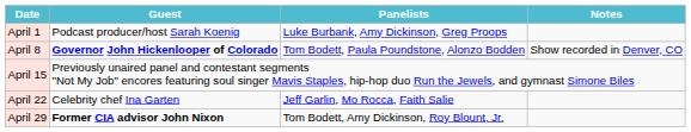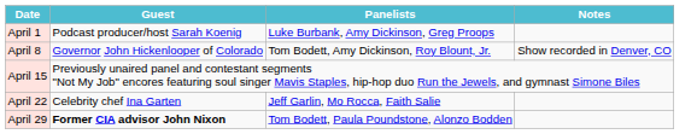 <table class="wikitable">
 <tr>
 <th style="background:#4DBCD0;color:#FFFFFF;">Date</th>
 <th style="background:#4DBCD0;color:#FFFFFF;">Guest</th>
 <th style="background:#4DBCD0;color:#FFFFFF;">Panelists</th>
 <th style="background:#4DBCD0;color:#FFFFFF;">Notes</th>
 </tr>
 <tr>
 <td style="background:#FFE3DF;color:#000000;">April 1</td>
 <td>Podcast producer/host <a href='#'>Sarah Koenig</a></td>
 <td><a href='#'>Luke Burbank</a>, <a href='#'>Amy Dickinson</a>, <a href='#'>Greg Proops</a></td>
 <td></td>
 </tr>
 <tr>
 <td style="background:#FFE3DF;color:#000000;">April 8</td>
-<td><strong><a href='#'>Governor</a> <a href='#'>John Hickenlooper</a> of <a href='#'>Colorado</a></strong></td>
-<td><a href='#'>Tom Bodett</a>, <a href='#'>Paula Poundstone</a>, <a href='#'>Alonzo Bodden</a></td>
+<td><a href='#'>Governor</a> <a href='#'>John Hickenlooper</a> of <a href='#'>Colorado</a></td>
+<td>Tom Bodett, Amy Dickinson, <a href='#'>Roy Blount, Jr.</a></td>
 <td>Show recorded in <a href='#'>Denver, CO</a> </td>
 </tr>
 <tr>
 <td style="background:#FFE3DF;color:#000000;">April 15</td>
 <td colspan="3">Previously unaired panel and contestant segments<br>"Not My Job" encores featuring soul singer <a href='#'>Mavis Staples</a>, hip-hop duo <a href='#'>Run the Jewels</a>, and gymnast <a href='#'>Simone Biles</a></td>
 </tr>
 <tr>
 <td style="background:#FFE3DF;color:#000000;">April 22</td>
 <td>Celebrity chef <a href='#'>Ina Garten</a></td>
 <td><a href='#'>Jeff Garlin</a>, <a href='#'>Mo Rocca</a>, <a href='#'>Faith Salie</a></td>
 <td></td>
 </tr>
 <tr>
 <td style="background:#FFE3DF;color:#000000;">April 29</td>
 <td><strong>Former <a href='#'>CIA</a> advisor John Nixon</strong></td>
-<td>Tom Bodett, Amy Dickinson, <a href='#'>Roy Blount, Jr.</a></td>
+<td><a href='#'>Tom Bodett</a>, <a href='#'>Paula Poundstone</a>, <a href='#'>Alonzo Bodden</a></td>
 <td></td>
 </tr>
 </table>
